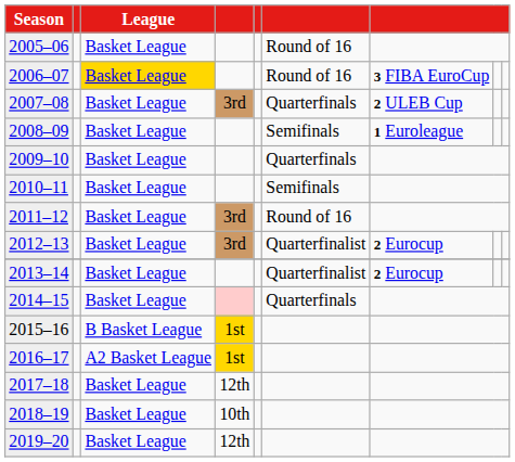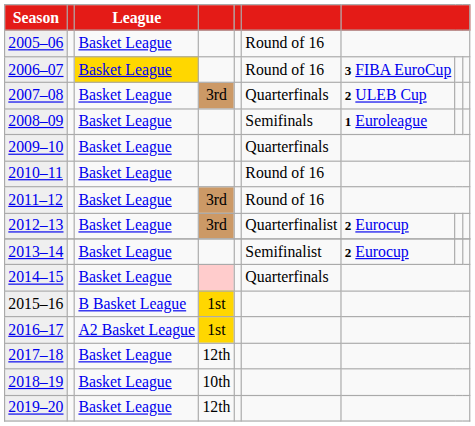 <table class="wikitable" style="font-size:85%; text-align:left">
 <tr>
 <th style="color:white; background:#E41B17;">Season</th>
 <th style="color:white; background:#E41B17;"><a href='#'></a></th>
 <th style="color:white; background:#E41B17;">League</th>
 <th style="color:white; background:#E41B17;"></th>
 <th style="color:white; background:#E41B17;"></th>
 <th style="color:white; background:#E41B17;"><a href='#'></a></th>
 <th style="color:white; background:#E41B17;"colspan=3><a href='#'></a></th>
 </tr>
 <tr>
 <td bgcolor=#efefef><a href='#'>2005–06</a></td>
 <td></td>
 <td align=left><a href='#'>Basket League</a></td>
 <td></td>
 <td></td>
 <td>Round of 16</td>
 <td colspan=3></td>
 </tr>
 <tr>
 <td bgcolor=#efefef><a href='#'>2006–07</a></td>
 <td></td>
 <td align=left style="background: gold;"><a href='#'>Basket League</a></td>
 <td></td>
 <td></td>
 <td>Round of 16</td>
 <td><small><strong>3</strong></small> <a href='#'>FIBA EuroCup</a></td>
 <td></td>
 <td></td>
 </tr>
 <tr>
 <td bgcolor=#efefef><a href='#'>2007–08</a></td>
 <td></td>
 <td align=left><a href='#'>Basket League</a></td>
 <td align=center bgcolor="#CC9966">3rd</td>
 <td></td>
 <td>Quarterfinals</td>
 <td><small><strong>2</strong></small> <a href='#'>ULEB Cup</a></td>
 <td></td>
 <td></td>
 </tr>
 <tr>
 <td bgcolor=#efefef><a href='#'>2008–09</a></td>
 <td></td>
 <td align=left><a href='#'>Basket League</a></td>
 <td></td>
 <td></td>
 <td>Semifinals</td>
 <td><small><strong>1</strong></small> <a href='#'>Euroleague</a></td>
 <td></td>
 <td></td>
 </tr>
 <tr>
 <td bgcolor=#efefef><a href='#'>2009–10</a></td>
 <td></td>
 <td align=left><a href='#'>Basket League</a></td>
 <td></td>
 <td></td>
 <td>Quarterfinals</td>
 <td colspan=3></td>
 </tr>
 <tr>
 <td bgcolor=#efefef><a href='#'>2010–11</a></td>
 <td></td>
 <td align=left><a href='#'>Basket League</a></td>
 <td></td>
 <td></td>
-<td>Semifinals</td>
+<td>Round of 16</td>
 <td colspan=3></td>
 </tr>
 <tr>
 <td bgcolor=#efefef><a href='#'>2011–12</a></td>
 <td></td>
 <td align=left><a href='#'>Basket League</a></td>
 <td align=center bgcolor="#CC9966">3rd</td>
 <td></td>
 <td>Round of 16</td>
 <td colspan=3></td>
 </tr>
 <tr>
 <td bgcolor=#efefef><a href='#'>2012–13</a></td>
 <td></td>
 <td align=left><a href='#'>Basket League</a></td>
 <td align=center bgcolor="#CC9966">3rd</td>
 <td></td>
 <td>Quarterfinalist</td>
 <td><small><strong>2</strong></small> <a href='#'>Eurocup</a></td>
 <td></td>
 <td></td>
 </tr>
 <tr>
 </tr>
 <tr>
 <td bgcolor=#efefef><a href='#'>2013–14</a></td>
 <td></td>
 <td align=left><a href='#'>Basket League</a></td>
 <td></td>
 <td></td>
-<td>Quarterfinalist</td>
+<td>Semifinalist</td>
 <td><small><strong>2</strong></small> <a href='#'>Eurocup</a></td>
 <td></td>
 <td></td>
 </tr>
 <tr>
 <td bgcolor=#efefef><a href='#'>2014–15</a></td>
 <td></td>
 <td align=left><a href='#'>Basket League</a></td>
 <td bgcolor=#fcc></td>
 <td></td>
 <td>Quarterfinals</td>
 <td colspan=3></td>
 </tr>
 <tr>
 <td bgcolor=#efefef>2015–16</td>
 <td></td>
 <td align=left><a href='#'>B Basket League</a></td>
 <td align=center bgcolor="gold">1st</td>
 <td></td>
 <td></td>
 <td colspan=3></td>
 </tr>
 <tr>
 <td bgcolor=#efefef><a href='#'>2016–17</a></td>
 <td></td>
 <td align=left><a href='#'>A2 Basket League</a></td>
 <td align=center bgcolor="gold">1st</td>
 <td></td>
 <td></td>
 <td colspan=3></td>
 </tr>
 <tr>
 <td bgcolor=#efefef><a href='#'>2017–18</a></td>
 <td></td>
 <td align=left><a href='#'>Basket League</a></td>
 <td align="center">12th</td>
 <td></td>
 <td></td>
 <td colspan=3></td>
 </tr>
 <tr>
 <td bgcolor=#efefef><a href='#'>2018–19</a></td>
 <td></td>
 <td align=left><a href='#'>Basket League</a></td>
 <td align="center">10th</td>
 <td></td>
 <td></td>
 <td colspan=3></td>
 </tr>
 <tr>
 <td bgcolor=#efefef><a href='#'>2019–20</a></td>
 <td></td>
 <td align=left><a href='#'>Basket League</a></td>
 <td align="center">12th</td>
 <td></td>
 <td></td>
 <td colspan=3></td>
 </tr>
 </table>
